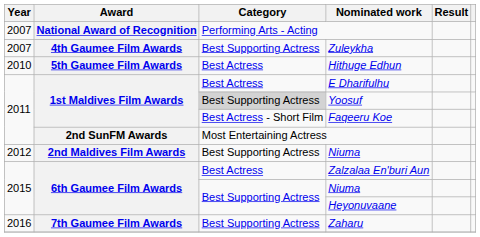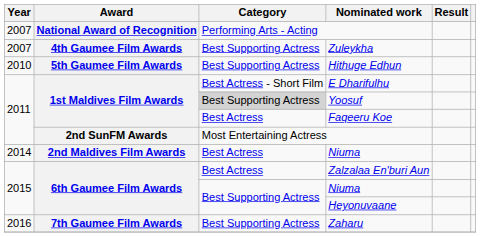 <table class="wikitable plainrowheaders sortable">
 <tr>
 <th scope="col">Year</th>
 <th scope="col">Award</th>
 <th scope="col">Category</th>
 <th scope="col">Nominated work</th>
 <th scope="col">Result</th>
 <th scope="col" class="unsortable"></th>
 </tr>
 <tr>
 <td>2007</td>
 <th scope="row"><a href='#'>National Award of Recognition</a></th>
 <td colspan="2"><a href='#'>Performing Arts - Acting</a></td>
 <td></td>
 <td style="text-align:center;"></td>
 </tr>
 <tr>
 <td>2007</td>
 <th scope="row"><a href='#'>4th Gaumee Film Awards</a></th>
 <td><a href='#'>Best Supporting Actress</a></td>
 <td><em><a href='#'>Zuleykha</a></em></td>
 <td></td>
 <td style="text-align:center;"></td>
 </tr>
 <tr>
 <td>2010</td>
 <th scope="row"><a href='#'>5th Gaumee Film Awards</a></th>
-<td><a href='#'>Best Actress</a></td>
+<td><a href='#'>Best Supporting Actress</a></td>
 <td><em><a href='#'>Hithuge Edhun</a></em></td>
 <td></td>
 <td style="text-align:center;"></td>
 </tr>
 <tr>
 <td rowspan="4">2011</td>
 <th scope="row" rowspan="3"><a href='#'>1st Maldives Film Awards</a></th>
-<td><a href='#'>Best Actress</a></td>
+<td><a href='#'>Best Actress</a> - Short Film</td>
 <td><em><a href='#'>E Dharifulhu</a></em></td>
 <td></td>
 <td style="text-align:center;"></td>
 </tr>
 <tr>
 <td style="background: lightgrey;">Best Supporting Actress</td>
 <td><em><a href='#'>Yoosuf</a></em></td>
 <td></td>
 <td style="text-align:center;"></td>
 </tr>
 <tr>
-<td><a href='#'>Best Actress</a> - Short Film</td>
+<td><a href='#'>Best Actress</a></td>
 <td><em><a href='#'>Faqeeru Koe</a></em></td>
 <td></td>
 <td style="text-align:center;"></td>
 </tr>
 <tr>
 <th scope="row">2nd SunFM Awards</th>
 <td colspan="2">Most Entertaining Actress</td>
 <td></td>
 <td style="text-align:center;"></td>
 </tr>
 <tr>
-<td>2012</td>
+<td>2014</td>
 <th scope="row"><a href='#'>2nd Maldives Film Awards</a></th>
-<td>Best Supporting Actress</td>
+<td><a href='#'>Best Actress</a></td>
 <td><em><a href='#'>Niuma</a></em></td>
 <td></td>
 <td style="text-align: center;"></td>
 </tr>
 <tr>
 <td rowspan="3">2015</td>
 <th scope="row" rowspan="3"><a href='#'>6th Gaumee Film Awards</a></th>
 <td><a href='#'>Best Actress</a></td>
 <td><em><a href='#'>Zalzalaa En'buri Aun</a></em></td>
 <td></td>
 <td style="text-align:center;"></td>
 </tr>
 <tr>
 <td rowspan="2"><a href='#'>Best Supporting Actress</a></td>
 <td><em><a href='#'>Niuma</a></em></td>
 <td></td>
 <td style="text-align:center;"></td>
 </tr>
 <tr>
 <td><em><a href='#'>Heyonuvaane</a></em></td>
 <td></td>
 <td style="text-align:center;"></td>
 </tr>
 <tr>
 <td>2016</td>
 <th scope="row"><a href='#'>7th Gaumee Film Awards</a></th>
 <td><a href='#'>Best Supporting Actress</a></td>
 <td><em><a href='#'>Zaharu</a></em></td>
 <td></td>
 <td style="text-align:center;"></td>
 </tr>
 <tr>
 </tr>
 </table>
